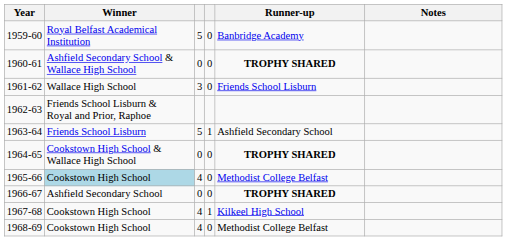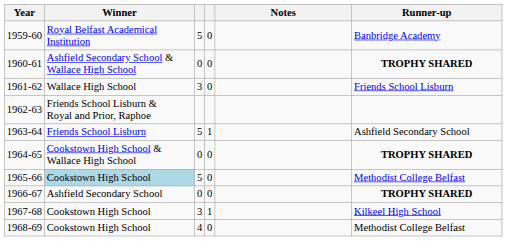 <table class="wikitable">
 <tr>
 <th>Year</th>
 <th>Winner</th>
 <th></th>
 <th></th>
+<th width="200">Notes</th>
 <th>Runner-up</th>
-<th width="200">Notes</th>
 </tr>
 <tr>
 <td align="center">1959-60</td>
 <td width="220"><a href='#'>Royal Belfast Academical Institution</a></td>
 <td align="center">5</td>
 <td align="center">0</td>
+<td></td>
 <td width="220"><a href='#'>Banbridge Academy</a></td>
-<td></td>
 </tr>
 <tr>
 <td align="center">1960-61</td>
 <td><a href='#'>Ashfield Secondary School</a> &<br><a href='#'>Wallace High School</a></td>
 <td align="center">0</td>
 <td align="center">0</td>
+<td></td>
 <td align="center"><strong>TROPHY SHARED</strong></td>
-<td></td>
 </tr>
 <tr>
 <td align="center">1961-62</td>
 <td>Wallace High School</td>
 <td align="center">3</td>
 <td align="center">0</td>
+<td></td>
 <td><a href='#'>Friends School Lisburn</a></td>
-<td></td>
 </tr>
 <tr>
 <td align="center">1962-63</td>
 <td>Friends School Lisburn &<br>Royal and Prior, Raphoe</td>
 <td></td>
 <td></td>
 <td></td>
 <td></td>
 </tr>
 <tr>
 <td align="center">1963-64</td>
 <td><a href='#'>Friends School Lisburn</a></td>
 <td align="center">5</td>
 <td align="center">1</td>
+<td></td>
 <td>Ashfield Secondary School</td>
-<td></td>
 </tr>
 <tr>
 <td align="center">1964-65</td>
 <td><a href='#'>Cookstown High School</a> &<br>Wallace High School</td>
 <td align="center">0</td>
 <td align="center">0</td>
+<td></td>
 <td align="center"><strong>TROPHY SHARED</strong></td>
-<td></td>
 </tr>
 <tr>
 <td align="center">1965-66</td>
 <td style="background: lightblue;">Cookstown High School</td>
-<td align="center">4</td>
+<td align="center">5</td>
 <td align="center">0</td>
+<td></td>
 <td><a href='#'>Methodist College Belfast</a></td>
-<td></td>
 </tr>
 <tr>
 <td align="center">1966-67</td>
 <td>Ashfield Secondary School</td>
 <td align="center">0</td>
 <td align="center">0</td>
+<td></td>
 <td align="center"><strong>TROPHY SHARED</strong></td>
-<td></td>
 </tr>
 <tr>
 <td align="center">1967-68</td>
 <td>Cookstown High School</td>
-<td align="center">4</td>
+<td align="center">3</td>
 <td align="center">1</td>
+<td></td>
 <td><a href='#'>Kilkeel High School</a></td>
-<td></td>
 </tr>
 <tr>
 <td align="center">1968-69</td>
 <td>Cookstown High School</td>
 <td align="center">4</td>
 <td align="center">0</td>
+<td></td>
 <td>Methodist College Belfast</td>
-<td></td>
 </tr>
 </table>
